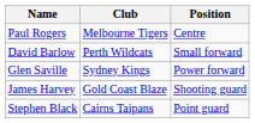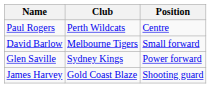 <table class="wikitable">
 <tr>
 <th>Name</th>
 <th>Club</th>
 <th>Position</th>
 </tr>
 <tr>
 <td><a href='#'>Paul Rogers</a></td>
-<td><a href='#'>Melbourne Tigers</a></td>
+<td><a href='#'>Perth Wildcats</a></td>
 <td><a href='#'>Centre</a></td>
 </tr>
 <tr>
 <td><a href='#'>David Barlow</a></td>
-<td><a href='#'>Perth Wildcats</a></td>
+<td><a href='#'>Melbourne Tigers</a></td>
 <td><a href='#'>Small forward</a></td>
 </tr>
 <tr>
 <td><a href='#'>Glen Saville</a></td>
 <td><a href='#'>Sydney Kings</a></td>
 <td><a href='#'>Power forward</a></td>
 </tr>
 <tr>
 <td><a href='#'>James Harvey</a></td>
 <td><a href='#'>Gold Coast Blaze</a></td>
 <td><a href='#'>Shooting guard</a></td>
 </tr>
-<tr>
-<td><a href='#'>Stephen Black</a></td>
-<td><a href='#'>Cairns Taipans</a></td>
-<td><a href='#'>Point guard</a></td>
-</tr>
 </table>
